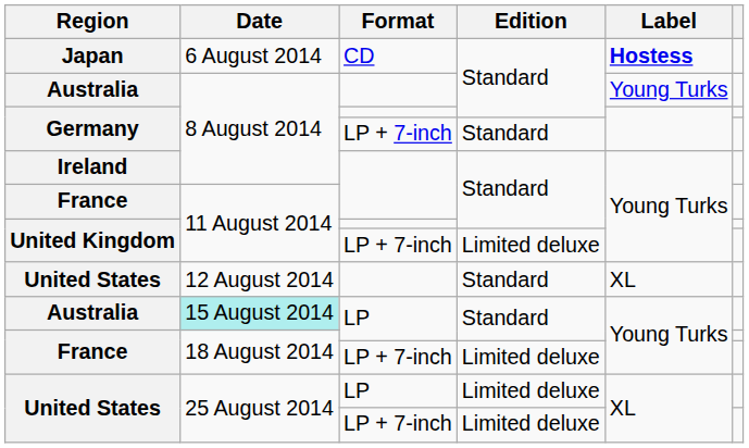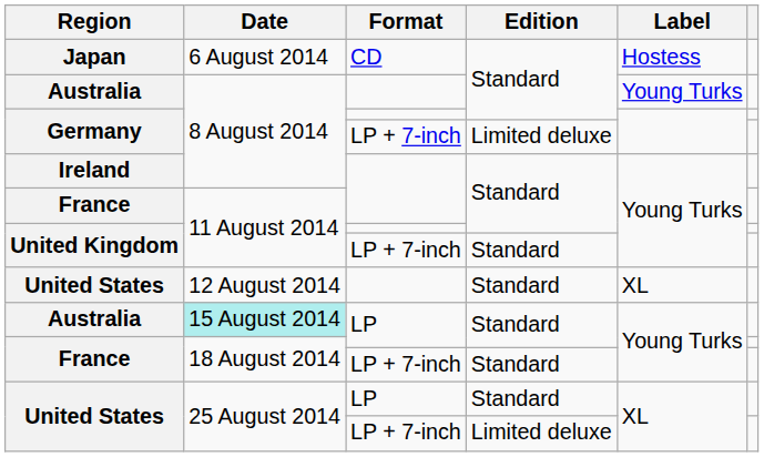 <table class="wikitable plainrowheaders">
 <tr>
 <th scope="col">Region</th>
 <th scope="col">Date</th>
 <th scope="col">Format</th>
 <th scope="col">Edition</th>
 <th scope="col">Label</th>
 <th scope="col"></th>
 </tr>
 <tr>
 <th scope="row">Japan</th>
 <td>6 August 2014</td>
 <td><a href='#'>CD</a></td>
 <td rowspan="3">Standard</td>
-<td><strong><a href='#'>Hostess</a></strong></td>
+<td><a href='#'>Hostess</a></td>
 <td align="center"></td>
 </tr>
 <tr>
 <th scope="row">Australia</th>
 <td rowspan="4">8 August 2014</td>
 <td></td>
 <td><a href='#'>Young Turks</a></td>
 <td align="center"></td>
 </tr>
 <tr>
 <th scope="row" rowspan="2">Germany</th>
 <td></td>
 <td rowspan="2"></td>
 <td align="center"></td>
 </tr>
 <tr>
 <td>LP + <a href='#'>7-inch</a></td>
-<td>Standard</td>
+<td>Limited deluxe</td>
 <td align="center"></td>
 </tr>
 <tr>
 <th scope="row">Ireland</th>
 <td rowspan="2"></td>
 <td rowspan="3">Standard</td>
 <td rowspan="4">Young Turks</td>
 <td align="center"></td>
 </tr>
 <tr>
 <th scope="row">France</th>
 <td rowspan="3">11 August 2014</td>
 <td align="center"></td>
 </tr>
 <tr>
 <th scope="row" rowspan="2">United Kingdom</th>
 <td></td>
 <td align="center"></td>
 </tr>
 <tr>
 <td>LP + 7-inch</td>
-<td>Limited deluxe</td>
+<td>Standard</td>
 <td align="center"></td>
 </tr>
 <tr>
 <th scope="row">United States</th>
 <td>12 August 2014</td>
 <td></td>
 <td>Standard</td>
 <td>XL</td>
 <td align="center"></td>
 </tr>
 <tr>
 <th scope="row">Australia</th>
 <td style="background: paleturquoise;">15 August 2014</td>
 <td rowspan="2">LP</td>
 <td rowspan="2">Standard</td>
 <td rowspan="3">Young Turks</td>
 <td align="center"></td>
 </tr>
 <tr>
 <th scope="row" rowspan="2">France</th>
 <td rowspan="2">18 August 2014</td>
 <td align="center"></td>
 </tr>
 <tr>
 <td>LP + 7-inch</td>
-<td>Limited deluxe</td>
+<td>Standard</td>
 <td align="center"></td>
 </tr>
 <tr>
 <th scope="row" rowspan="2">United States</th>
 <td rowspan="2">25 August 2014</td>
 <td>LP</td>
-<td>Limited deluxe</td>
+<td>Standard</td>
 <td rowspan="2">XL</td>
 <td align="center"></td>
 </tr>
 <tr>
 <td>LP + 7-inch</td>
 <td>Limited deluxe</td>
 <td align="center"></td>
 </tr>
 </table>
